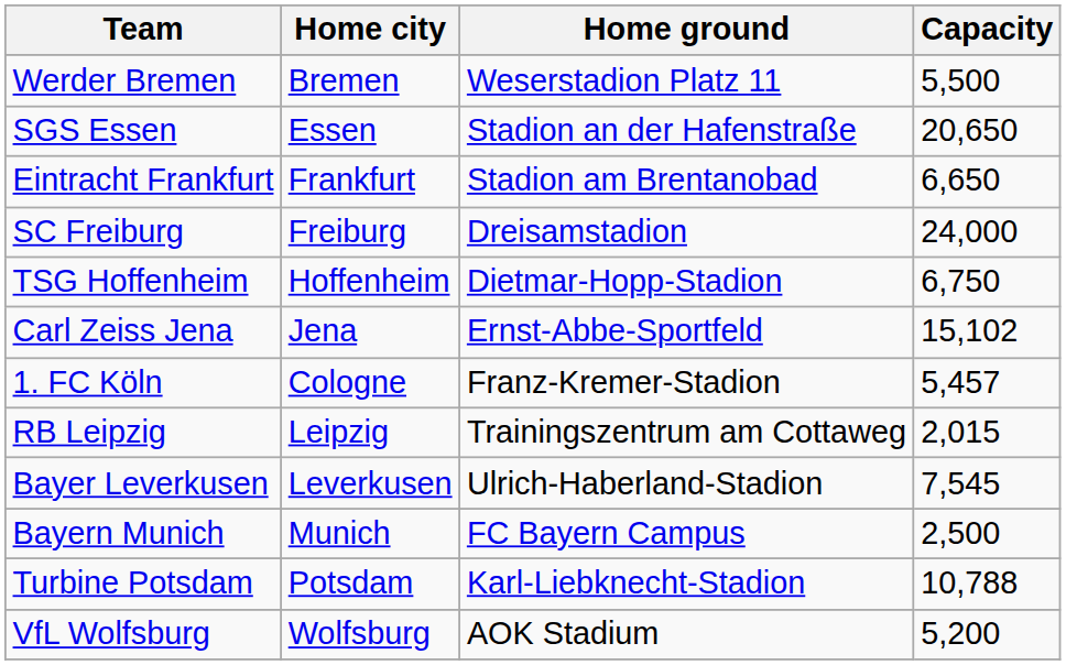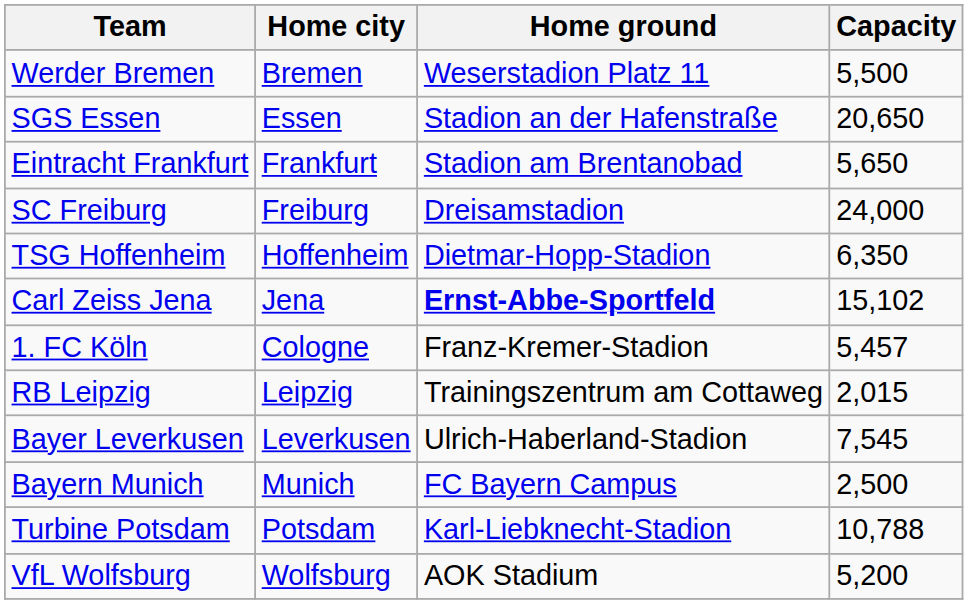 <table class="wikitable sortable">
 <tr>
 <th>Team</th>
 <th>Home city</th>
 <th>Home ground</th>
 <th>Capacity</th>
 </tr>
 <tr>
 <td data-sort-value="Bremen"><a href='#'>Werder Bremen</a></td>
 <td><a href='#'>Bremen</a></td>
 <td><a href='#'>Weserstadion Platz 11</a></td>
 <td>5,500</td>
 </tr>
 <tr>
 <td data-sort-value="Essen"><a href='#'>SGS Essen</a></td>
 <td><a href='#'>Essen</a></td>
 <td><a href='#'>Stadion an der Hafenstraße</a></td>
 <td>20,650</td>
 </tr>
 <tr>
 <td data-sort-value="Frankfurt"><a href='#'>Eintracht Frankfurt</a></td>
 <td><a href='#'>Frankfurt</a></td>
 <td><a href='#'>Stadion am Brentanobad</a></td>
-<td>6,650</td>
+<td>5,650</td>
 </tr>
 <tr>
 <td data-sort-value="Freiburg"><a href='#'>SC Freiburg</a></td>
 <td><a href='#'>Freiburg</a></td>
 <td><a href='#'>Dreisamstadion</a></td>
 <td>24,000</td>
 </tr>
 <tr>
 <td data-sort-value="Hoffenheim"><a href='#'>TSG Hoffenheim</a></td>
 <td><a href='#'>Hoffenheim</a></td>
 <td><a href='#'>Dietmar-Hopp-Stadion</a></td>
-<td>6,750</td>
+<td>6,350</td>
 </tr>
 <tr>
 <td data-sort-value="Jena"><a href='#'>Carl Zeiss Jena</a></td>
 <td><a href='#'>Jena</a></td>
-<td><a href='#'>Ernst-Abbe-Sportfeld</a></td>
+<td><strong><a href='#'>Ernst-Abbe-Sportfeld</a></strong></td>
 <td>15,102</td>
 </tr>
 <tr>
 <td data-sort-value="Köln"><a href='#'>1. FC Köln</a></td>
 <td><a href='#'>Cologne</a></td>
 <td>Franz-Kremer-Stadion</td>
 <td>5,457</td>
 </tr>
 <tr>
 <td data-sort-value="Leipzig"><a href='#'>RB Leipzig</a></td>
 <td><a href='#'>Leipzig</a></td>
 <td>Trainingszentrum am Cottaweg</td>
 <td>2,015</td>
 </tr>
 <tr>
 <td data-sort-value="Leverkusen"><a href='#'>Bayer Leverkusen</a></td>
 <td><a href='#'>Leverkusen</a></td>
 <td>Ulrich-Haberland-Stadion</td>
 <td>7,545</td>
 </tr>
 <tr>
 <td data-sort-value="Munich"><a href='#'>Bayern Munich</a></td>
 <td><a href='#'>Munich</a></td>
 <td><a href='#'>FC Bayern Campus</a></td>
 <td>2,500</td>
 </tr>
 <tr>
 <td data-sort-value="Potsdam"><a href='#'>Turbine Potsdam</a></td>
 <td><a href='#'>Potsdam</a></td>
 <td><a href='#'>Karl-Liebknecht-Stadion</a></td>
 <td>10,788</td>
 </tr>
 <tr>
 <td data-sort-value="Wolfsburg"><a href='#'>VfL Wolfsburg</a></td>
 <td><a href='#'>Wolfsburg</a></td>
 <td>AOK Stadium</td>
 <td>5,200</td>
 </tr>
 </table>
